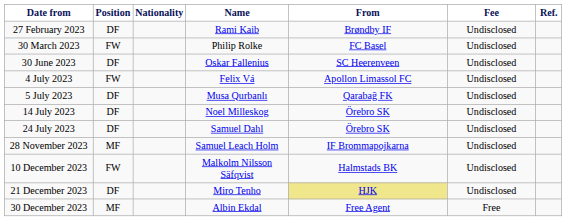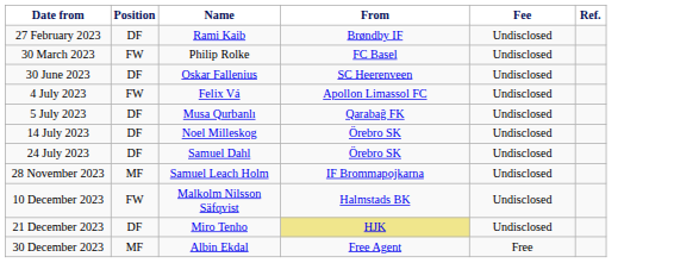 <table class="wikitable" style="text-align:center; font-size:90%; ">
 <tr>
 <th style="background:#FFFFFF; color:#081159; width:120px;">Date from</th>
 <th style="background:#FFFFFF; color:#081159; width:50px;">Position</th>
-<th style="background:#FFFFFF; color:#081159; width:50px;">Nationality</th>
 <th style="background:#FFFFFF; color:#081159; width:140px;">Name</th>
 <th style="background:#FFFFFF; color:#081159; width:220px;">From</th>
 <th style="background:#FFFFFF; color:#081159; width:120px;">Fee</th>
 <th style="background:#FFFFFF; color:#081159; width:30px;">Ref.</th>
 </tr>
 <tr>
 <td>27 February 2023</td>
 <td>DF</td>
-<td></td>
 <td><a href='#'>Rami Kaib</a></td>
 <td> <a href='#'>Brøndby IF</a></td>
 <td>Undisclosed</td>
 <td></td>
 </tr>
 <tr>
 <td>30 March 2023</td>
 <td>FW</td>
-<td></td>
 <td>Philip Rolke</td>
 <td> <a href='#'>FC Basel</a></td>
 <td>Undisclosed</td>
 <td></td>
 </tr>
 <tr>
 <td>30 June 2023</td>
 <td>DF</td>
-<td></td>
 <td><a href='#'>Oskar Fallenius</a></td>
 <td> <a href='#'>SC Heerenveen</a></td>
 <td>Undisclosed</td>
 <td></td>
 </tr>
 <tr>
 <td>4 July 2023</td>
 <td>FW</td>
-<td></td>
 <td><a href='#'>Felix Vá</a></td>
 <td> <a href='#'>Apollon Limassol FC</a></td>
 <td>Undisclosed</td>
 <td></td>
 </tr>
 <tr>
 <td>5 July 2023</td>
 <td>DF</td>
-<td></td>
 <td><a href='#'>Musa Qurbanlı</a></td>
 <td> <a href='#'>Qarabağ FK</a></td>
 <td>Undisclosed</td>
 <td></td>
 </tr>
 <tr>
 <td>14 July 2023</td>
 <td>DF</td>
-<td></td>
 <td><a href='#'>Noel Milleskog</a></td>
 <td> <a href='#'>Örebro SK</a></td>
 <td>Undisclosed</td>
 <td></td>
 </tr>
 <tr>
 <td>24 July 2023</td>
 <td>DF</td>
-<td></td>
 <td><a href='#'>Samuel Dahl</a></td>
 <td> <a href='#'>Örebro SK</a></td>
 <td>Undisclosed</td>
 <td></td>
 </tr>
 <tr>
 <td>28 November 2023</td>
 <td>MF</td>
-<td></td>
 <td><a href='#'>Samuel Leach Holm</a></td>
 <td> <a href='#'>IF Brommapojkarna</a></td>
 <td>Undisclosed</td>
 <td></td>
 </tr>
 <tr>
 <td>10 December 2023</td>
 <td>FW</td>
-<td></td>
 <td><a href='#'>Malkolm Nilsson Säfqvist</a></td>
 <td> <a href='#'>Halmstads BK</a></td>
 <td>Undisclosed</td>
 <td></td>
 </tr>
 <tr>
 <td>21 December 2023</td>
 <td>DF</td>
-<td></td>
 <td><a href='#'>Miro Tenho</a></td>
 <td style="background: khaki;"> <a href='#'>HJK</a></td>
 <td>Undisclosed</td>
 <td></td>
 </tr>
 <tr>
 <td>30 December 2023</td>
 <td>MF</td>
-<td></td>
 <td><a href='#'>Albin Ekdal</a></td>
 <td><a href='#'>Free Agent</a></td>
 <td>Free</td>
 <td></td>
 </tr>
 </table>
